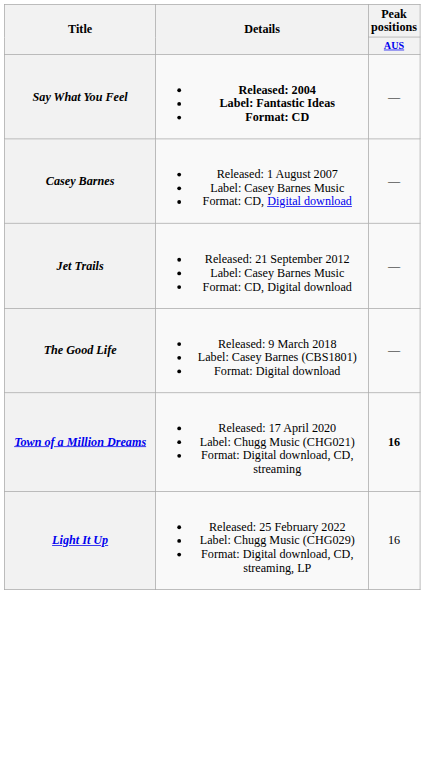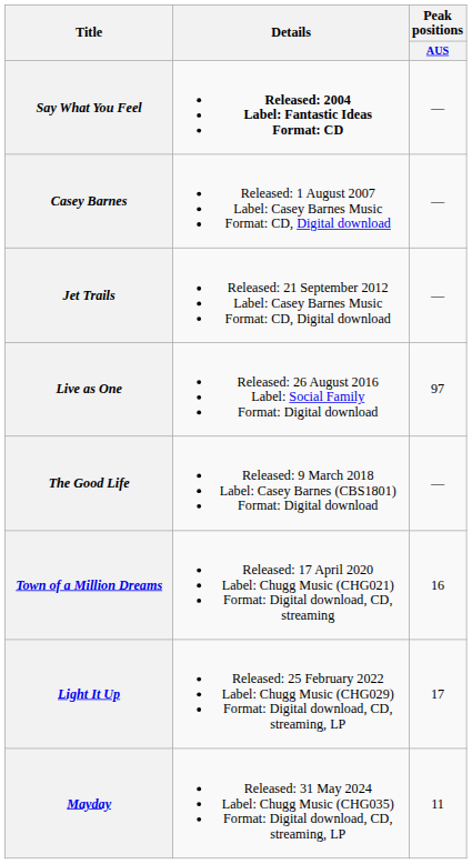 <table class="wikitable plainrowheaders" style="text-align:center;">
 <tr>
 <th scope="col" rowspan="2" style="width:12em;">Title</th>
 <th scope="col" rowspan="2" style="width:17em;">Details</th>
 <th scope="col" colspan="1">Peak positions</th>
 </tr>
 <tr style="font-size:smaller;">
 <th scope="col" width="50"><a href='#'>AUS</a><br></th>
 </tr>
 <tr>
 <th scope="row"><em>Say What You Feel</em></th>
 <td><strong><br><ul><li>Released: 2004</li><li>Label: Fantastic Ideas</li><li>Format: CD</li></ul></strong></td>
 <td>—</td>
 </tr>
 <tr>
 <th scope="row"><em>Casey Barnes</em></th>
 <td><br><ul><li>Released: 1 August 2007</li><li>Label: Casey Barnes Music</li><li>Format: CD, <a href='#'>Digital download</a></li></ul></td>
 <td>—</td>
 </tr>
 <tr>
 <th scope="row"><em>Jet Trails</em></th>
 <td><br><ul><li>Released: 21 September 2012</li><li>Label: Casey Barnes Music</li><li>Format: CD, Digital download</li></ul></td>
 <td>—</td>
 </tr>
 <tr>
+<th scope="row"><em>Live as One</em></th>
+<td><br><ul><li>Released: 26 August 2016</li><li>Label: <a href='#'>Social Family</a></li><li>Format: Digital download</li></ul></td>
+<td>97</td>
+</tr>
+<tr>
 <th scope="row"><em>The Good Life</em></th>
 <td><br><ul><li>Released: 9 March 2018</li><li>Label: Casey Barnes (CBS1801)</li><li>Format: Digital download</li></ul></td>
 <td>—</td>
 </tr>
 <tr>
 <th scope="row"><em><a href='#'>Town of a Million Dreams</a></em></th>
 <td><br><ul><li>Released: 17 April 2020</li><li>Label: Chugg Music (CHG021)</li><li>Format: Digital download, CD, streaming</li></ul></td>
-<td><strong>16</strong></td>
+<td>16</td>
 </tr>
 <tr>
 <th scope="row"><em><a href='#'>Light It Up</a></em></th>
 <td><br><ul><li>Released: 25 February 2022</li><li>Label: Chugg Music (CHG029)</li><li>Format: Digital download, CD, streaming, LP</li></ul></td>
-<td>16</td>
+<td>17</td>
+</tr>
+<tr>
+<th scope="row"><em><a href='#'>Mayday</a></em></th>
+<td><br><ul><li>Released: 31 May 2024</li><li>Label: Chugg Music (CHG035)</li><li>Format: Digital download, CD, streaming, LP</li></ul></td>
+<td>11<br></td>
 </tr>
 </table>
